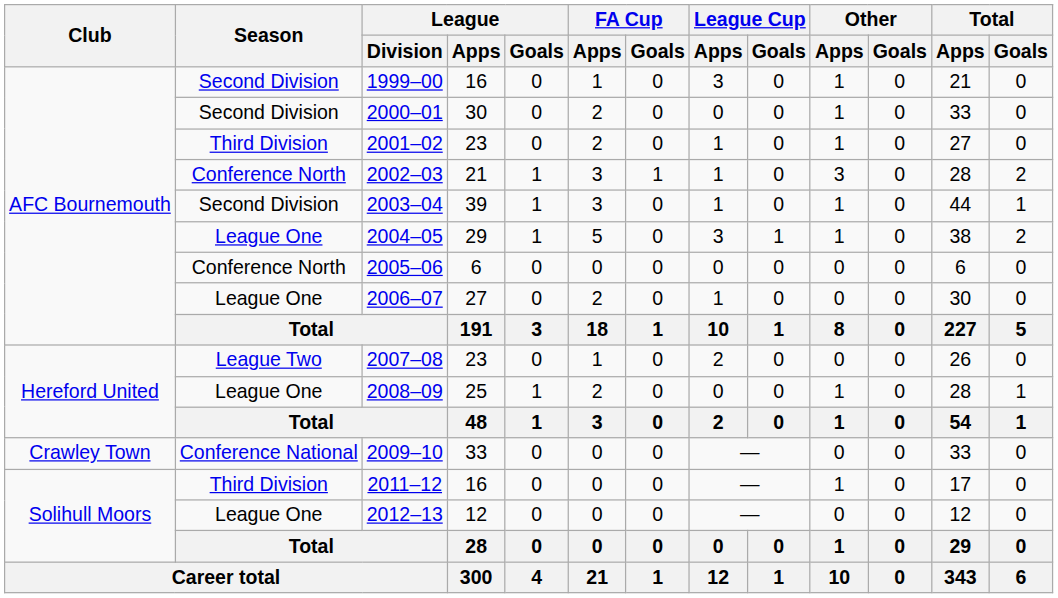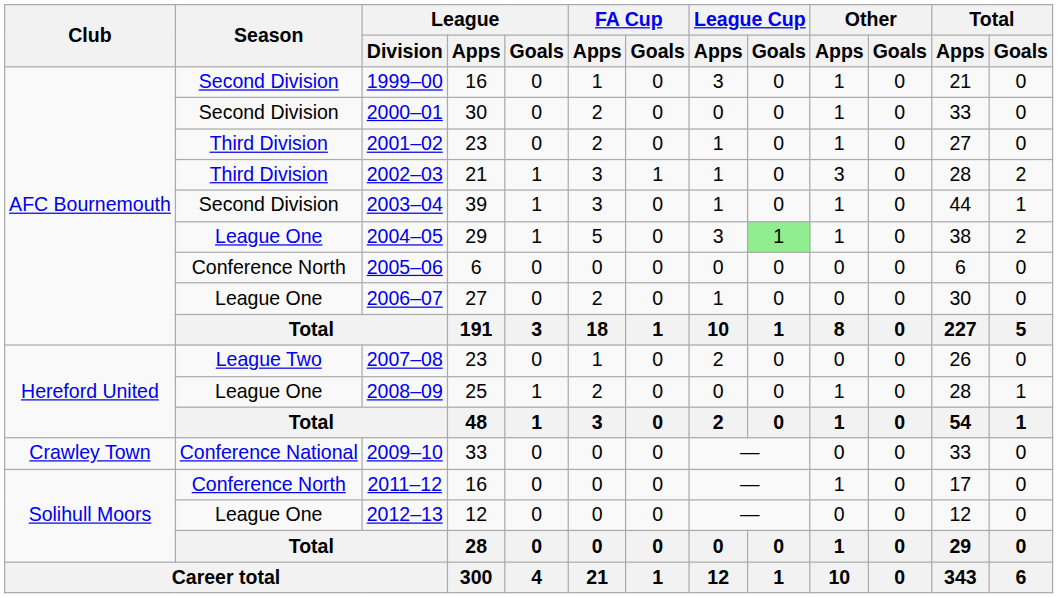 <table class="wikitable" style="text-align:center">
 <tr>
 <th rowspan="2">Club</th>
 <th rowspan="2">Season</th>
 <th colspan="3">League</th>
 <th colspan="2"><a href='#'>FA Cup</a></th>
 <th colspan="2"><a href='#'>League Cup</a></th>
 <th colspan="2">Other</th>
 <th colspan="2">Total</th>
 </tr>
 <tr>
 <th>Division</th>
 <th>Apps</th>
 <th>Goals</th>
 <th>Apps</th>
 <th>Goals</th>
 <th>Apps</th>
 <th>Goals</th>
 <th>Apps</th>
 <th>Goals</th>
 <th>Apps</th>
 <th>Goals</th>
 </tr>
 <tr>
 <td rowspan="9"><a href='#'>AFC Bournemouth</a></td>
 <td><a href='#'>Second Division</a></td>
 <td><a href='#'>1999–00</a></td>
 <td>16</td>
 <td>0</td>
 <td>1</td>
 <td>0</td>
 <td>3</td>
 <td>0</td>
 <td>1</td>
 <td>0</td>
 <td>21</td>
 <td>0</td>
 </tr>
 <tr>
 <td>Second Division</td>
 <td><a href='#'>2000–01</a></td>
 <td>30</td>
 <td>0</td>
 <td>2</td>
 <td>0</td>
 <td>0</td>
 <td>0</td>
 <td>1</td>
 <td>0</td>
 <td>33</td>
 <td>0</td>
 </tr>
 <tr>
 <td><a href='#'>Third Division</a></td>
 <td><a href='#'>2001–02</a></td>
 <td>23</td>
 <td>0</td>
 <td>2</td>
 <td>0</td>
 <td>1</td>
 <td>0</td>
 <td>1</td>
 <td>0</td>
 <td>27</td>
 <td>0</td>
 </tr>
 <tr>
-<td><a href='#'>Conference North</a></td>
+<td><a href='#'>Third Division</a></td>
 <td><a href='#'>2002–03</a></td>
 <td>21</td>
 <td>1</td>
 <td>3</td>
 <td>1</td>
 <td>1</td>
 <td>0</td>
 <td>3</td>
 <td>0</td>
 <td>28</td>
 <td>2</td>
 </tr>
 <tr>
 <td>Second Division</td>
 <td><a href='#'>2003–04</a></td>
 <td>39</td>
 <td>1</td>
 <td>3</td>
 <td>0</td>
 <td>1</td>
 <td>0</td>
 <td>1</td>
 <td>0</td>
 <td>44</td>
 <td>1</td>
 </tr>
 <tr>
 <td><a href='#'>League One</a></td>
 <td><a href='#'>2004–05</a></td>
 <td>29</td>
 <td>1</td>
 <td>5</td>
 <td>0</td>
 <td>3</td>
-<td>1</td>
+<td style="background: lightgreen;">1</td>
 <td>1</td>
 <td>0</td>
 <td>38</td>
 <td>2</td>
 </tr>
 <tr>
 <td>Conference North</td>
 <td><a href='#'>2005–06</a></td>
 <td>6</td>
 <td>0</td>
 <td>0</td>
 <td>0</td>
 <td>0</td>
 <td>0</td>
 <td>0</td>
 <td>0</td>
 <td>6</td>
 <td>0</td>
 </tr>
 <tr>
 <td>League One</td>
 <td><a href='#'>2006–07</a></td>
 <td>27</td>
 <td>0</td>
 <td>2</td>
 <td>0</td>
 <td>1</td>
 <td>0</td>
 <td>0</td>
 <td>0</td>
 <td>30</td>
 <td>0</td>
 </tr>
 <tr>
 <th colspan="2">Total</th>
 <th>191</th>
 <th>3</th>
 <th>18</th>
 <th>1</th>
 <th>10</th>
 <th>1</th>
 <th>8</th>
 <th>0</th>
 <th>227</th>
 <th>5</th>
 </tr>
 <tr>
 <td rowspan="3"><a href='#'>Hereford United</a></td>
 <td><a href='#'>League Two</a></td>
 <td><a href='#'>2007–08</a></td>
 <td>23</td>
 <td>0</td>
 <td>1</td>
 <td>0</td>
 <td>2</td>
 <td>0</td>
 <td>0</td>
 <td>0</td>
 <td>26</td>
 <td>0</td>
 </tr>
 <tr>
 <td>League One</td>
 <td><a href='#'>2008–09</a></td>
 <td>25</td>
 <td>1</td>
 <td>2</td>
 <td>0</td>
 <td>0</td>
 <td>0</td>
 <td>1</td>
 <td>0</td>
 <td>28</td>
 <td>1</td>
 </tr>
 <tr>
 <th colspan="2">Total</th>
 <th>48</th>
 <th>1</th>
 <th>3</th>
 <th>0</th>
 <th>2</th>
 <th>0</th>
 <th>1</th>
 <th>0</th>
 <th>54</th>
 <th>1</th>
 </tr>
 <tr>
 <td><a href='#'>Crawley Town</a></td>
 <td><a href='#'>Conference National</a></td>
 <td><a href='#'>2009–10</a></td>
 <td>33</td>
 <td>0</td>
 <td>0</td>
 <td>0</td>
 <td colspan="2">—</td>
 <td>0</td>
 <td>0</td>
 <td>33</td>
 <td>0</td>
 </tr>
 <tr>
 <td rowspan="3"><a href='#'>Solihull Moors</a></td>
-<td><a href='#'>Third Division</a></td>
+<td><a href='#'>Conference North</a></td>
 <td><a href='#'>2011–12</a></td>
 <td>16</td>
 <td>0</td>
 <td>0</td>
 <td>0</td>
 <td colspan="2">—</td>
 <td>1</td>
 <td>0</td>
 <td>17</td>
 <td>0</td>
 </tr>
 <tr>
 <td>League One</td>
 <td><a href='#'>2012–13</a></td>
 <td>12</td>
 <td>0</td>
 <td>0</td>
 <td>0</td>
 <td colspan="2">—</td>
 <td>0</td>
 <td>0</td>
 <td>12</td>
 <td>0</td>
 </tr>
 <tr>
 <th colspan="2">Total</th>
 <th>28</th>
 <th>0</th>
 <th>0</th>
 <th>0</th>
 <th>0</th>
 <th>0</th>
 <th>1</th>
 <th>0</th>
 <th>29</th>
 <th>0</th>
 </tr>
 <tr>
 <th colspan="3">Career total</th>
 <th>300</th>
 <th>4</th>
 <th>21</th>
 <th>1</th>
 <th>12</th>
 <th>1</th>
 <th>10</th>
 <th>0</th>
 <th>343</th>
 <th>6</th>
 </tr>
 </table>
